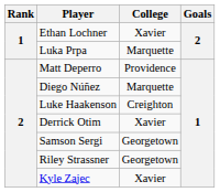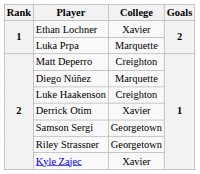 <table class="wikitable" style="text-align:center">
 <tr>
 <th>Rank</th>
 <th>Player</th>
 <th>College</th>
 <th>Goals</th>
 </tr>
 <tr>
 <th rowspan="2">1</th>
 <td align="left"> Ethan Lochner</td>
 <td>Xavier</td>
 <th rowspan="2">2</th>
 </tr>
 <tr>
 <td align="left"> Luka Prpa</td>
 <td>Marquette</td>
 </tr>
 <tr>
 <th rowspan="7">2</th>
 <td align="left"> Matt Deperro</td>
-<td>Providence</td>
+<td>Creighton</td>
 <th rowspan="7">1</th>
 </tr>
 <tr>
 <td align="left"> Diego Núñez</td>
 <td>Marquette</td>
 </tr>
 <tr>
 <td align="left"> Luke Haakenson</td>
 <td>Creighton</td>
 </tr>
 <tr>
 <td align="left"> Derrick Otim</td>
 <td>Xavier</td>
 </tr>
 <tr>
 <td align="left"> Samson Sergi</td>
 <td>Georgetown</td>
 </tr>
 <tr>
 <td align="left"> Riley Strassner</td>
 <td>Georgetown</td>
 </tr>
 <tr>
 <td align="left"> <a href='#'>Kyle Zajec</a></td>
 <td>Xavier</td>
 </tr>
 </table>
